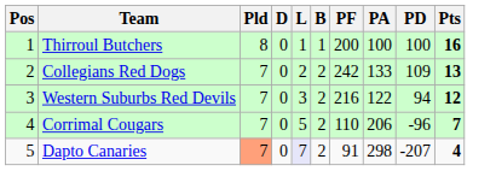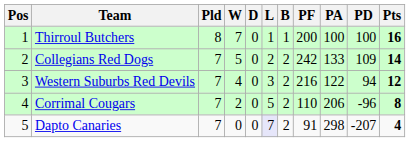 <table class="wikitable" style="text-align:right;">
 <tr>
 <th>Pos</th>
 <th>Team</th>
 <th>Pld</th>
+<th>W</th>
 <th>D</th>
 <th>L</th>
 <th>B</th>
 <th>PF</th>
 <th>PA</th>
 <th>PD</th>
 <th>Pts</th>
 </tr>
 <tr bgcolor="#CCFFCC">
 <td>1</td>
 <td align=left> <a href='#'>Thirroul Butchers</a></td>
 <td>8</td>
+<td>7</td>
 <td>0</td>
 <td>1</td>
 <td>1</td>
 <td>200</td>
 <td>100</td>
 <td>100</td>
 <td><strong>16</strong></td>
 </tr>
 <tr bgcolor="#CCFFCC">
 <td>2</td>
 <td align=left> <a href='#'>Collegians Red Dogs</a></td>
 <td>7</td>
+<td>5</td>
 <td>0</td>
 <td>2</td>
 <td>2</td>
 <td>242</td>
 <td>133</td>
 <td>109</td>
-<td><strong>13</strong></td>
+<td><strong>14</strong></td>
 </tr>
 <tr bgcolor="#CCFFCC">
 <td>3</td>
 <td align=left> <a href='#'>Western Suburbs Red Devils</a></td>
 <td>7</td>
+<td>4</td>
 <td>0</td>
 <td>3</td>
 <td>2</td>
 <td>216</td>
 <td>122</td>
 <td>94</td>
 <td><strong>12</strong></td>
 </tr>
 <tr bgcolor="#CCFFCC">
 <td>4</td>
 <td align=left> <a href='#'>Corrimal Cougars</a></td>
 <td>7</td>
+<td>2</td>
 <td>0</td>
 <td>5</td>
 <td>2</td>
 <td>110</td>
 <td>206</td>
 <td>-96</td>
-<td><strong>7</strong></td>
+<td><strong>8</strong></td>
 </tr>
 <tr>
 <td>5</td>
 <td align=left> <a href='#'>Dapto Canaries</a></td>
-<td style="background: lightsalmon;">7</td>
+<td>7</td>
+<td>0</td>
 <td>0</td>
 <td style="background: lavender;">7</td>
 <td>2</td>
 <td>91</td>
 <td>298</td>
 <td>-207</td>
 <td><strong>4</strong></td>
 </tr>
 </table>
